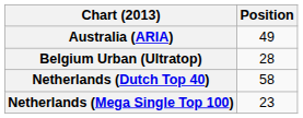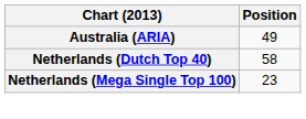 <table class="wikitable plainrowheaders sortable" style="text-align:center">
 <tr>
 <th scope="col">Chart (2013)</th>
 <th scope="col">Position</th>
 </tr>
 <tr>
 <th scope="row">Australia (<a href='#'>ARIA</a>)</th>
 <td style="text-align:center;">49</td>
 </tr>
 <tr>
-<th scope="row">Belgium Urban (Ultratop)</th>
-<td>28</td>
-</tr>
-<tr>
 <th scope="row">Netherlands (<a href='#'>Dutch Top 40</a>)</th>
 <td style="text-align:center;">58</td>
 </tr>
 <tr>
 <th scope="row">Netherlands (<a href='#'>Mega Single Top 100</a>)</th>
 <td style="text-align:center;">23</td>
 </tr>
 </table>
